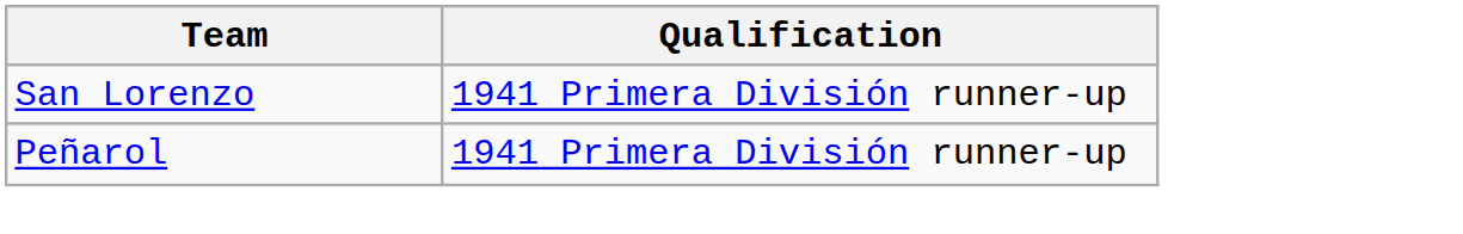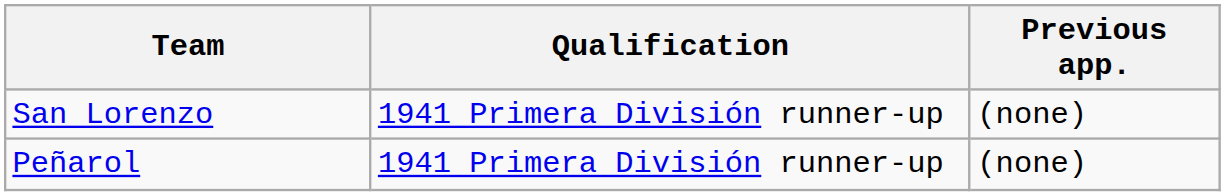 <table class="wikitable">
 <tr>
 <th width=150px>Team</th>
 <th width=250px>Qualification</th>
+<th width=100px>Previous app.</th>
 </tr>
 <tr>
 <td> <a href='#'>San Lorenzo</a></td>
 <td><a href='#'>1941 Primera División</a> runner-up</td>
+<td>(none)</td>
 </tr>
 <tr>
 <td> <a href='#'>Peñarol</a></td>
 <td><a href='#'>1941 Primera División</a> runner-up</td>
+<td>(none)</td>
 </tr>
 </table>
